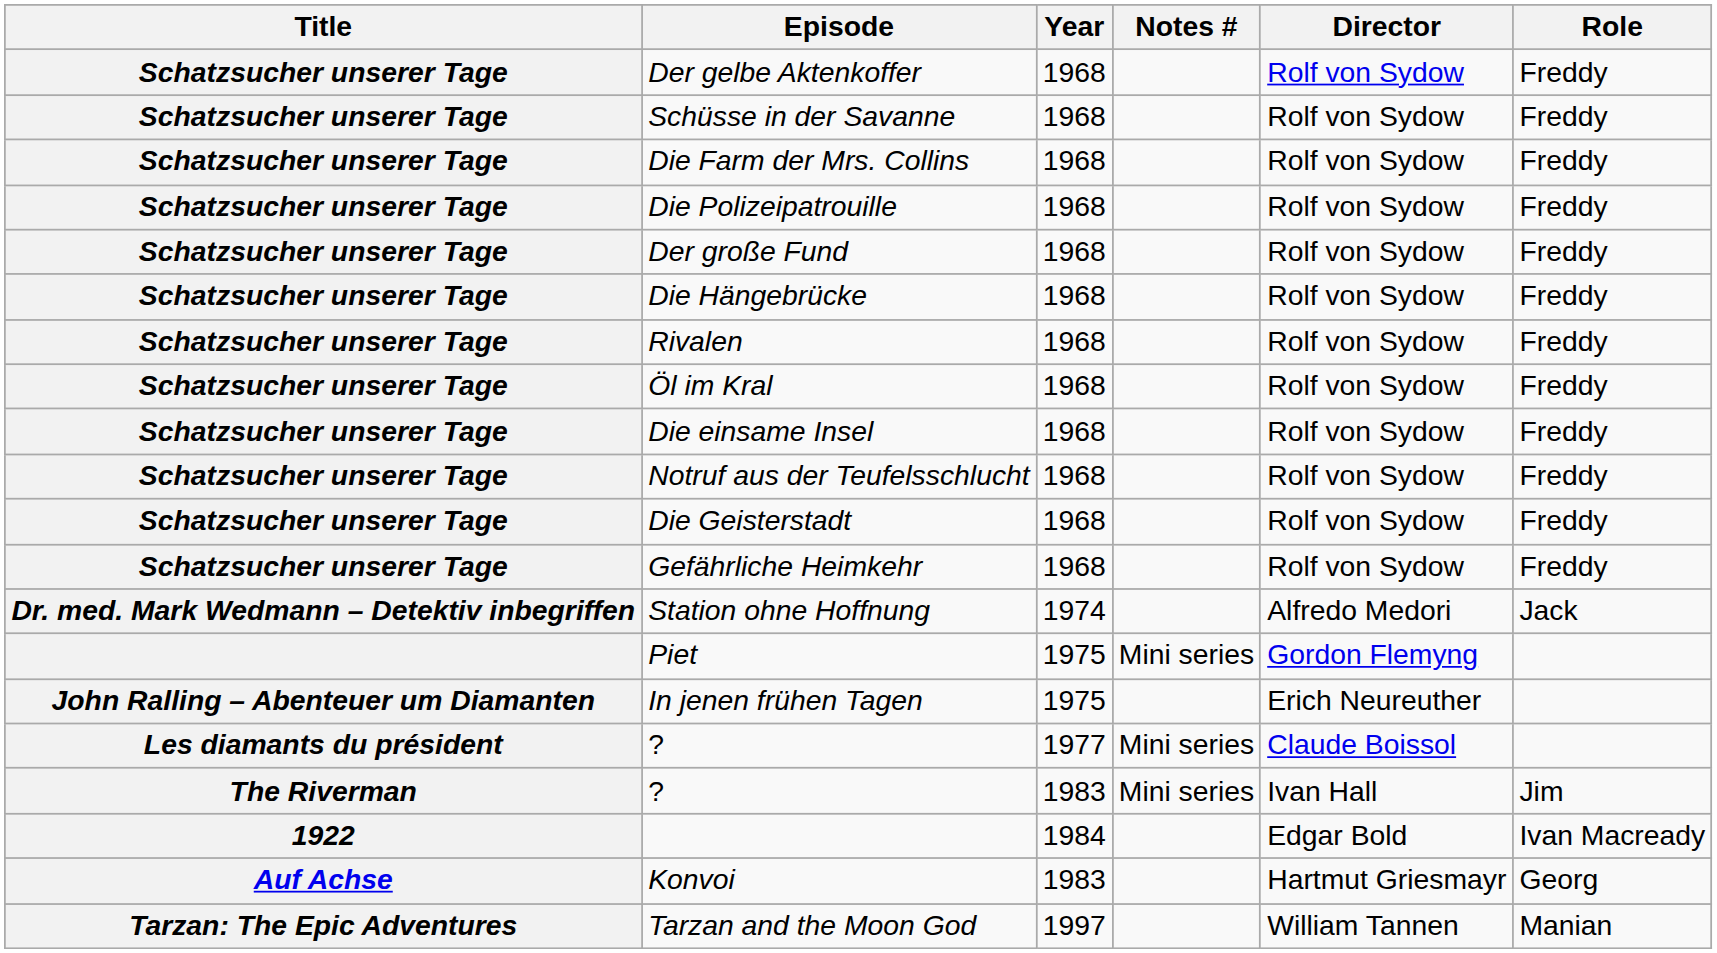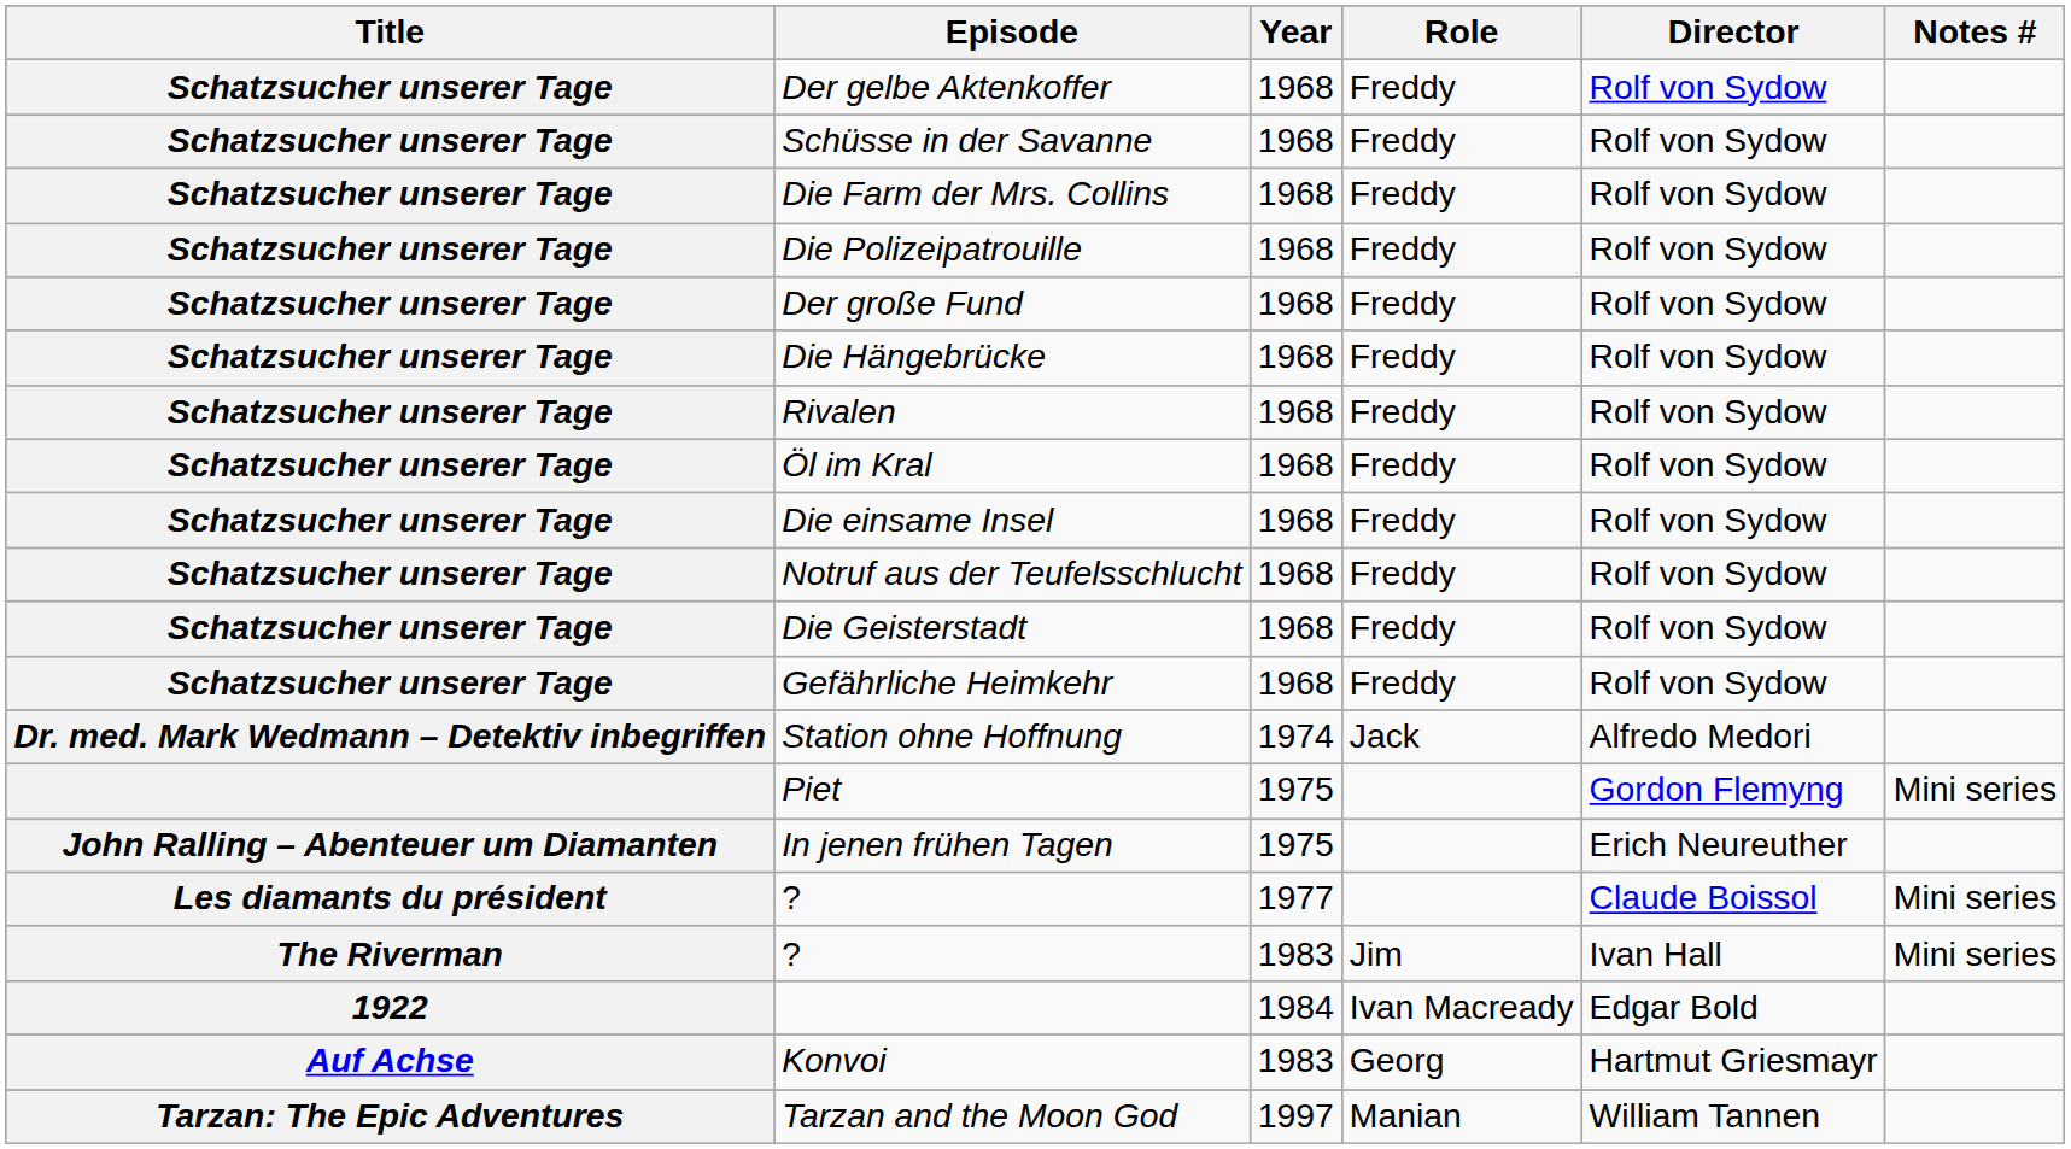 <table class="wikitable plainrowheaders sortable">
 <tr>
 <th scope="col">Title</th>
 <th scope="col">Episode</th>
 <th scope="col">Year</th>
+<th scope="col">Role</th>
+<th scope="col">Director</th>
 <th scope="col" class="unsortable">Notes #</th>
-<th scope="col">Director</th>
-<th scope="col">Role</th>
 </tr>
 <tr>
 <th scope="row"><em>Schatzsucher unserer Tage</em></th>
 <td><em>Der gelbe Aktenkoffer</em></td>
 <td>1968</td>
+<td>Freddy</td>
+<td><a href='#'>Rolf von Sydow</a></td>
 <td></td>
-<td><a href='#'>Rolf von Sydow</a></td>
-<td>Freddy</td>
 </tr>
 <tr>
 <th scope="row"><em>Schatzsucher unserer Tage</em></th>
 <td><em>Schüsse in der Savanne</em></td>
 <td>1968</td>
+<td>Freddy</td>
+<td>Rolf von Sydow</td>
 <td></td>
-<td>Rolf von Sydow</td>
-<td>Freddy</td>
 </tr>
 <tr>
 <th scope="row"><em>Schatzsucher unserer Tage</em></th>
 <td><em>Die Farm der Mrs. Collins</em></td>
 <td>1968</td>
+<td>Freddy</td>
+<td>Rolf von Sydow</td>
 <td></td>
-<td>Rolf von Sydow</td>
-<td>Freddy</td>
 </tr>
 <tr>
 <th scope="row"><em>Schatzsucher unserer Tage</em></th>
 <td><em>Die Polizeipatrouille </em></td>
 <td>1968</td>
+<td>Freddy</td>
+<td>Rolf von Sydow</td>
 <td></td>
-<td>Rolf von Sydow</td>
-<td>Freddy</td>
 </tr>
 <tr>
 <th scope="row"><em>Schatzsucher unserer Tage</em></th>
 <td><em>Der große Fund</em></td>
 <td>1968</td>
+<td>Freddy</td>
+<td>Rolf von Sydow</td>
 <td></td>
-<td>Rolf von Sydow</td>
-<td>Freddy</td>
 </tr>
 <tr>
 <th scope="row"><em>Schatzsucher unserer Tage</em></th>
 <td><em>Die Hängebrücke</em></td>
 <td>1968</td>
+<td>Freddy</td>
+<td>Rolf von Sydow</td>
 <td></td>
-<td>Rolf von Sydow</td>
-<td>Freddy</td>
 </tr>
 <tr>
 <th scope="row"><em>Schatzsucher unserer Tage</em></th>
 <td><em>Rivalen</em></td>
 <td>1968</td>
+<td>Freddy</td>
+<td>Rolf von Sydow</td>
 <td></td>
-<td>Rolf von Sydow</td>
-<td>Freddy</td>
 </tr>
 <tr>
 <th scope="row"><em>Schatzsucher unserer Tage</em></th>
 <td><em>Öl im Kral</em></td>
 <td>1968</td>
+<td>Freddy</td>
+<td>Rolf von Sydow</td>
 <td></td>
-<td>Rolf von Sydow</td>
-<td>Freddy</td>
 </tr>
 <tr>
 <th scope="row"><em>Schatzsucher unserer Tage</em></th>
 <td><em>Die einsame Insel</em></td>
 <td>1968</td>
+<td>Freddy</td>
+<td>Rolf von Sydow</td>
 <td></td>
-<td>Rolf von Sydow</td>
-<td>Freddy</td>
 </tr>
 <tr>
 <th scope="row"><em>Schatzsucher unserer Tage</em></th>
 <td><em>Notruf aus der Teufelsschlucht</em></td>
 <td>1968</td>
+<td>Freddy</td>
+<td>Rolf von Sydow</td>
 <td></td>
-<td>Rolf von Sydow</td>
-<td>Freddy</td>
 </tr>
 <tr>
 <th scope="row"><em>Schatzsucher unserer Tage</em></th>
 <td><em>Die Geisterstadt</em></td>
 <td>1968</td>
+<td>Freddy</td>
+<td>Rolf von Sydow</td>
 <td></td>
-<td>Rolf von Sydow</td>
-<td>Freddy</td>
 </tr>
 <tr>
 <th scope="row"><em>Schatzsucher unserer Tage</em></th>
 <td><em>Gefährliche Heimkehr</em></td>
 <td>1968</td>
+<td>Freddy</td>
+<td>Rolf von Sydow</td>
 <td></td>
-<td>Rolf von Sydow</td>
-<td>Freddy</td>
 </tr>
 <tr>
 <th scope="row"><em>Dr. med. Mark Wedmann – Detektiv inbegriffen</em></th>
 <td><em>Station ohne Hoffnung</em></td>
 <td>1974</td>
+<td>Jack</td>
+<td>Alfredo Medori</td>
 <td></td>
-<td>Alfredo Medori</td>
-<td>Jack</td>
 </tr>
 <tr>
 <th scope="row"><em></em></th>
 <td><em>Piet</em></td>
 <td>1975</td>
+<td></td>
+<td><a href='#'>Gordon Flemyng</a></td>
 <td>Mini series</td>
-<td><a href='#'>Gordon Flemyng</a></td>
-<td></td>
 </tr>
 <tr>
 <th scope="row"><em>John Ralling – Abenteuer um Diamanten</em></th>
 <td><em> In jenen frühen Tagen</em></td>
 <td>1975</td>
 <td></td>
 <td>Erich Neureuther</td>
 <td></td>
 </tr>
 <tr>
 <th scope="row"><em>Les diamants du président</em></th>
 <td>?</td>
 <td>1977</td>
+<td></td>
+<td><a href='#'>Claude Boissol</a></td>
 <td>Mini series</td>
-<td><a href='#'>Claude Boissol</a></td>
-<td></td>
 </tr>
 <tr>
 <th scope="row"><em>The Riverman</em></th>
 <td>?</td>
 <td>1983</td>
+<td>Jim</td>
+<td>Ivan Hall</td>
 <td>Mini series</td>
-<td>Ivan Hall</td>
-<td>Jim</td>
 </tr>
 <tr>
 <th scope="row"><em>1922</em></th>
 <td></td>
 <td>1984</td>
+<td>Ivan Macready</td>
+<td>Edgar Bold</td>
 <td></td>
-<td>Edgar Bold</td>
-<td>Ivan Macready</td>
 </tr>
 <tr>
 <th scope="row"><em><a href='#'>Auf Achse</a></em></th>
 <td><em>Konvoi</em></td>
 <td>1983</td>
+<td>Georg</td>
+<td>Hartmut Griesmayr</td>
 <td></td>
-<td>Hartmut Griesmayr</td>
-<td>Georg</td>
 </tr>
 <tr>
 <th scope="row"><em>Tarzan: The Epic Adventures</em></th>
 <td><em>Tarzan and the Moon God</em></td>
 <td>1997</td>
+<td>Manian</td>
+<td>William Tannen</td>
 <td></td>
-<td>William Tannen</td>
-<td>Manian</td>
 </tr>
 </table>
